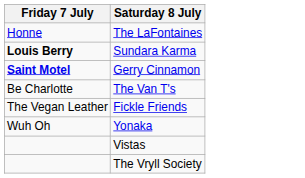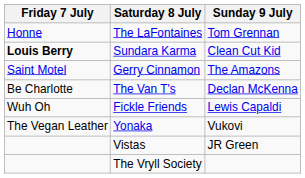 <table class="wikitable">
 <tr>
 <th>Friday 7 July</th>
 <th>Saturday 8 July</th>
+<th>Sunday 9 July</th>
 </tr>
 <tr>
 <td><a href='#'>Honne</a></td>
 <td><a href='#'>The LaFontaines</a></td>
+<td><a href='#'>Tom Grennan</a></td>
 </tr>
 <tr>
 <td><strong>Louis Berry</strong></td>
 <td><a href='#'>Sundara Karma</a></td>
+<td><a href='#'>Clean Cut Kid</a></td>
 </tr>
 <tr>
-<td><strong><a href='#'>Saint Motel</a></strong></td>
+<td><a href='#'>Saint Motel</a></td>
 <td><a href='#'>Gerry Cinnamon</a></td>
+<td><a href='#'>The Amazons</a></td>
 </tr>
 <tr>
 <td>Be Charlotte</td>
 <td><a href='#'>The Van T's</a></td>
+<td><a href='#'>Declan McKenna</a></td>
+</tr>
+<tr>
+<td>Wuh Oh</td>
+<td><a href='#'>Fickle Friends</a></td>
+<td><a href='#'>Lewis Capaldi</a></td>
 </tr>
 <tr>
 <td>The Vegan Leather</td>
-<td><a href='#'>Fickle Friends</a></td>
-</tr>
-<tr>
-<td>Wuh Oh</td>
 <td><a href='#'>Yonaka</a></td>
+<td>Vukovi</td>
 </tr>
 <tr>
 <td></td>
 <td>Vistas</td>
+<td>JR Green</td>
 </tr>
 <tr>
 <td></td>
 <td>The Vryll Society</td>
+<td></td>
 </tr>
 </table>
